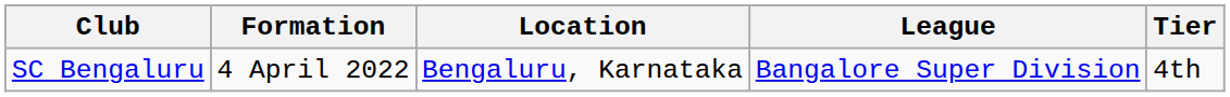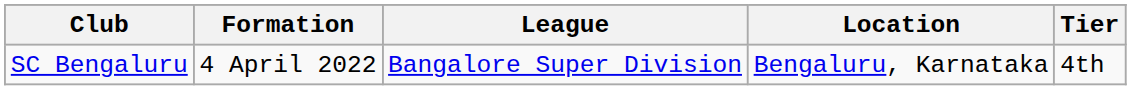 <table Class="wikitable">
 <tr>
 <th>Club</th>
 <th>Formation</th>
+<th>League</th>
 <th>Location</th>
-<th>League</th>
 <th>Tier</th>
 </tr>
 <tr>
 <td><a href='#'>SC Bengaluru</a></td>
 <td>4 April 2022</td>
+<td><a href='#'>Bangalore Super Division</a></td>
 <td><a href='#'>Bengaluru</a>, Karnataka</td>
-<td><a href='#'>Bangalore Super Division</a></td>
 <td>4th</td>
 </tr>
 </table>
